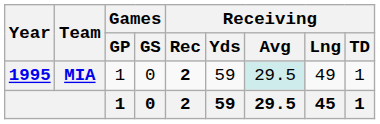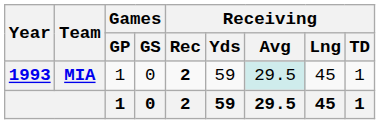 <table class="wikitable" style="text-align:center">
 <tr>
 <th rowspan="2">Year</th>
 <th rowspan="2">Team</th>
 <th colspan="2">Games</th>
 <th colspan="5">Receiving</th>
 </tr>
 <tr>
 <th>GP</th>
 <th>GS</th>
 <th>Rec</th>
 <th>Yds</th>
 <th>Avg</th>
 <th>Lng</th>
 <th>TD</th>
 </tr>
 <tr>
-<th><a href='#'>1995</a></th>
+<th><a href='#'>1993</a></th>
 <th><a href='#'>MIA</a></th>
 <td>1</td>
 <td>0</td>
 <td><strong>2</strong></td>
 <td>59</td>
 <td style="background:#cfecec; width:3em;">29.5</td>
-<td>49</td>
+<td>45</td>
 <td>1</td>
 </tr>
 <tr>
 <th colspan="2"></th>
 <th>1</th>
 <th>0</th>
 <th>2</th>
 <th>59</th>
 <th>29.5</th>
 <th>45</th>
 <th>1</th>
 </tr>
 </table>
